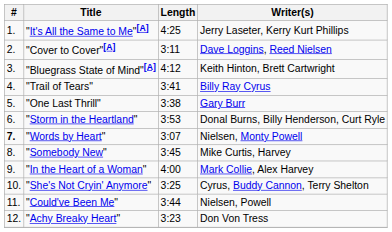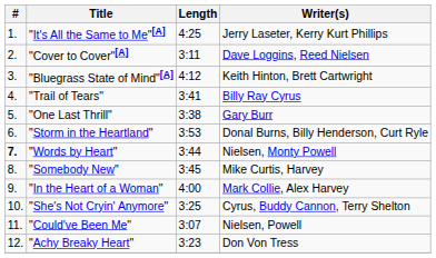 <table class="wikitable">
 <tr>
 <th>#</th>
 <th>Title</th>
 <th>Length</th>
 <th>Writer(s)</th>
 </tr>
 <tr>
 <td>1.</td>
 <td>"<a href='#'>It's All the Same to Me</a>"<sup><span></span><a href='#'><strong>[A]</strong></a></sup></td>
 <td>4:25</td>
 <td>Jerry Laseter, Kerry Kurt Phillips</td>
 </tr>
 <tr>
 <td>2.</td>
 <td>"Cover to Cover"<sup><span></span><a href='#'><strong>[A]</strong></a></sup></td>
 <td>3:11</td>
 <td><a href='#'>Dave Loggins</a>, <a href='#'>Reed Nielsen</a></td>
 </tr>
 <tr>
 <td>3.</td>
 <td>"Bluegrass State of Mind"<sup><span></span><a href='#'><strong>[A]</strong></a></sup></td>
 <td>4:12</td>
 <td>Keith Hinton, Brett Cartwright</td>
 </tr>
 <tr>
 <td>4.</td>
 <td>"Trail of Tears"</td>
 <td>3:41</td>
 <td><a href='#'>Billy Ray Cyrus</a></td>
 </tr>
 <tr>
 <td>5.</td>
 <td>"One Last Thrill"</td>
 <td>3:38</td>
 <td><a href='#'>Gary Burr</a></td>
 </tr>
 <tr>
 <td>6.</td>
 <td>"<a href='#'>Storm in the Heartland</a>"</td>
 <td>3:53</td>
 <td>Donal Burns, Billy Henderson, Curt Ryle</td>
 </tr>
 <tr>
 <td><strong>7.</strong></td>
 <td>"<a href='#'>Words by Heart</a>"</td>
-<td>3:07</td>
+<td>3:44</td>
 <td>Nielsen, <a href='#'>Monty Powell</a></td>
 </tr>
 <tr>
 <td>8.</td>
 <td>"<a href='#'>Somebody New</a>"</td>
 <td>3:45</td>
 <td>Mike Curtis, Harvey</td>
 </tr>
 <tr>
 <td>9.</td>
 <td>"<a href='#'>In the Heart of a Woman</a>"</td>
 <td>4:00</td>
 <td><a href='#'>Mark Collie</a>, Alex Harvey</td>
 </tr>
 <tr>
 <td>10.</td>
 <td>"<a href='#'>She's Not Cryin' Anymore</a>"</td>
 <td>3:25</td>
 <td>Cyrus, <a href='#'>Buddy Cannon</a>, Terry Shelton</td>
 </tr>
 <tr>
 <td>11.</td>
 <td>"<a href='#'>Could've Been Me</a>"</td>
-<td>3:44</td>
+<td>3:07</td>
 <td>Nielsen, Powell</td>
 </tr>
 <tr>
 <td>12.</td>
 <td>"<a href='#'>Achy Breaky Heart</a>"</td>
 <td>3:23</td>
 <td>Don Von Tress</td>
 </tr>
 <tr>
 </tr>
 </table>
